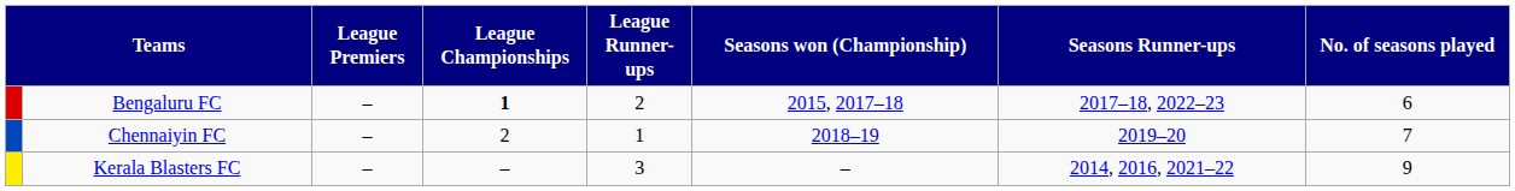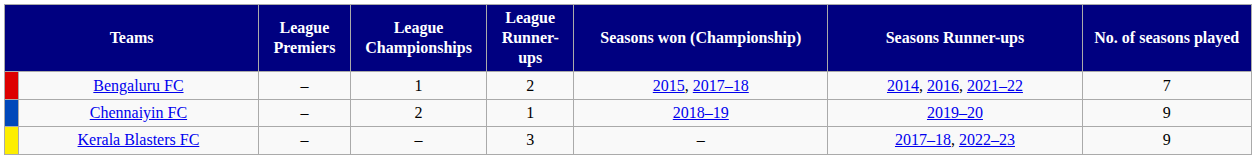 <table class="wikitable" style="line-height:20px;text-align:center;">
 <tr>
 <th colspan="2" style="width:15%; color:#FFF; background:#000080;">Teams</th>
 <th style="width:5%; color:#FFF; background:#000080;">League Premiers</th>
 <th style="width:5%; color:#FFF; background:#000080;">League Championships</th>
 <th style="width:5%; color:#FFF; background:#000080;">League Runner-ups</th>
 <th style="width:15%; color:#FFF; background:#000080;">Seasons won (Championship)</th>
 <th style="width:15%; color:#FFF; background:#000080;">Seasons Runner-ups</th>
 <th style="width:10%; color:#FFF; background:#000080;">No. of seasons played</th>
 </tr>
 <tr>
 <td style="background:#DD0000;"></td>
 <td><a href='#'>Bengaluru FC</a></td>
 <td>–</td>
-<td><strong>1</strong></td>
+<td>1</td>
 <td>2</td>
 <td><a href='#'>2015</a>, <a href='#'>2017–18</a></td>
-<td><a href='#'>2017–18</a>, <a href='#'>2022–23</a></td>
-<td>6</td>
+<td><a href='#'>2014</a>, <a href='#'>2016</a>, <a href='#'>2021–22</a></td>
+<td>7</td>
 </tr>
 <tr>
 <td style="background:#0048BA;"></td>
 <td><a href='#'>Chennaiyin FC</a></td>
 <td>–</td>
 <td>2</td>
 <td>1</td>
 <td><a href='#'>2018–19</a></td>
 <td><a href='#'>2019–20</a></td>
-<td>7</td>
+<td>9</td>
 </tr>
 <tr>
 <td style="background:#FDEE00;"></td>
 <td><a href='#'>Kerala Blasters FC</a></td>
 <td>–</td>
 <td>–</td>
 <td>3</td>
 <td>–</td>
-<td><a href='#'>2014</a>, <a href='#'>2016</a>, <a href='#'>2021–22</a></td>
+<td><a href='#'>2017–18</a>, <a href='#'>2022–23</a></td>
 <td>9</td>
 </tr>
 </table>
